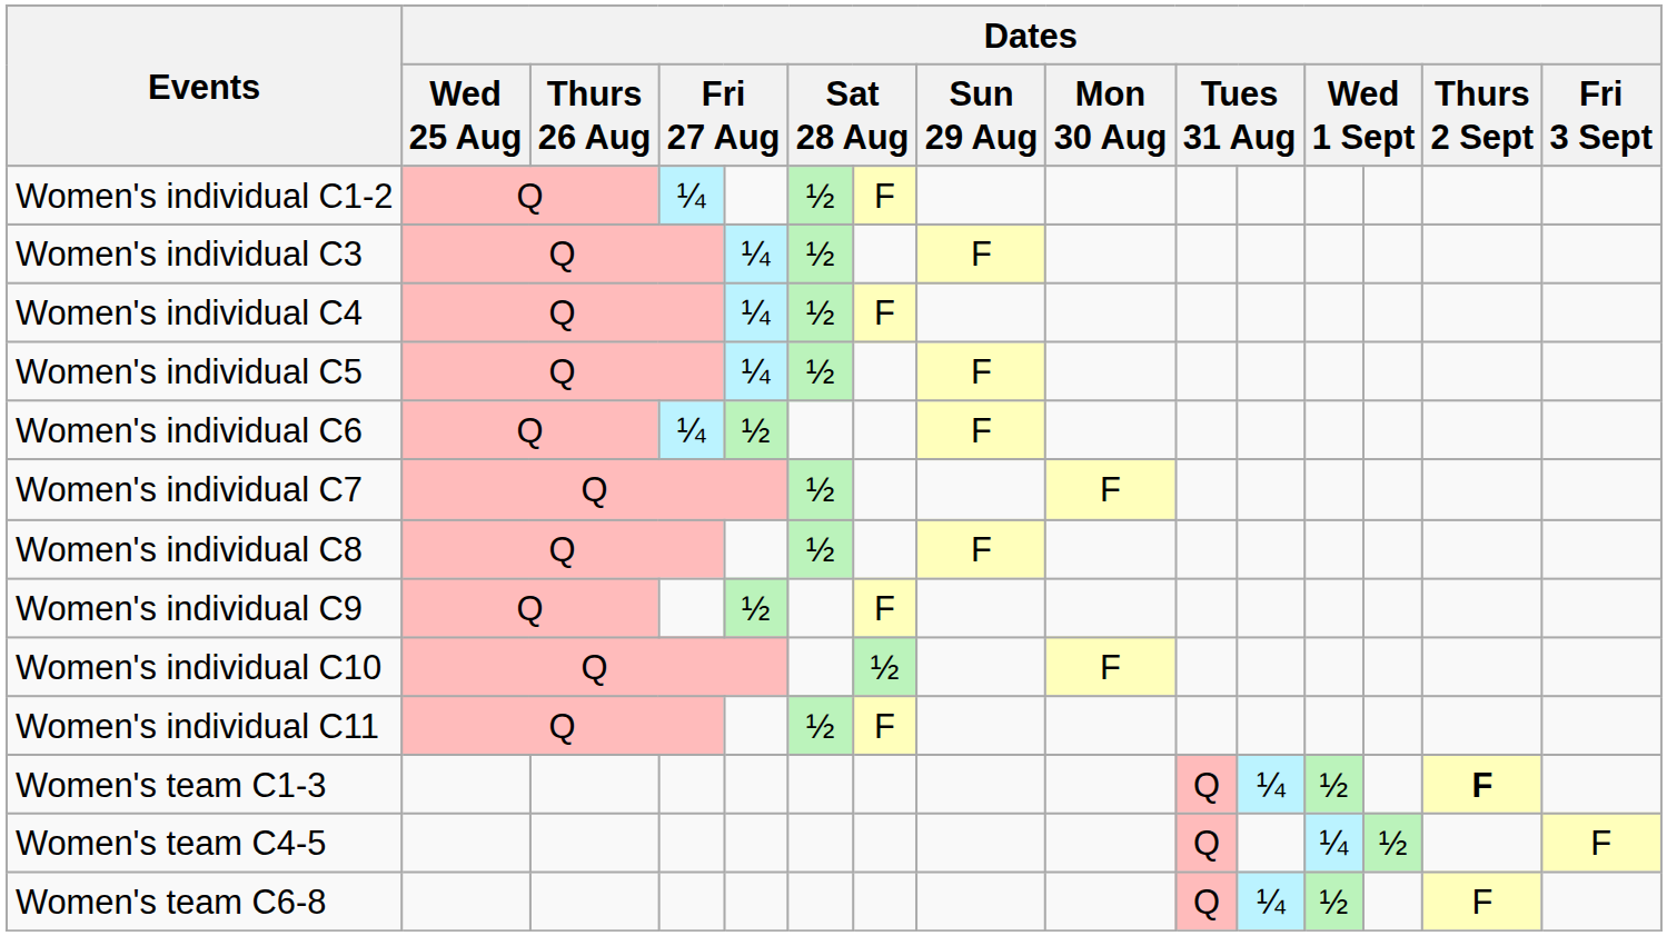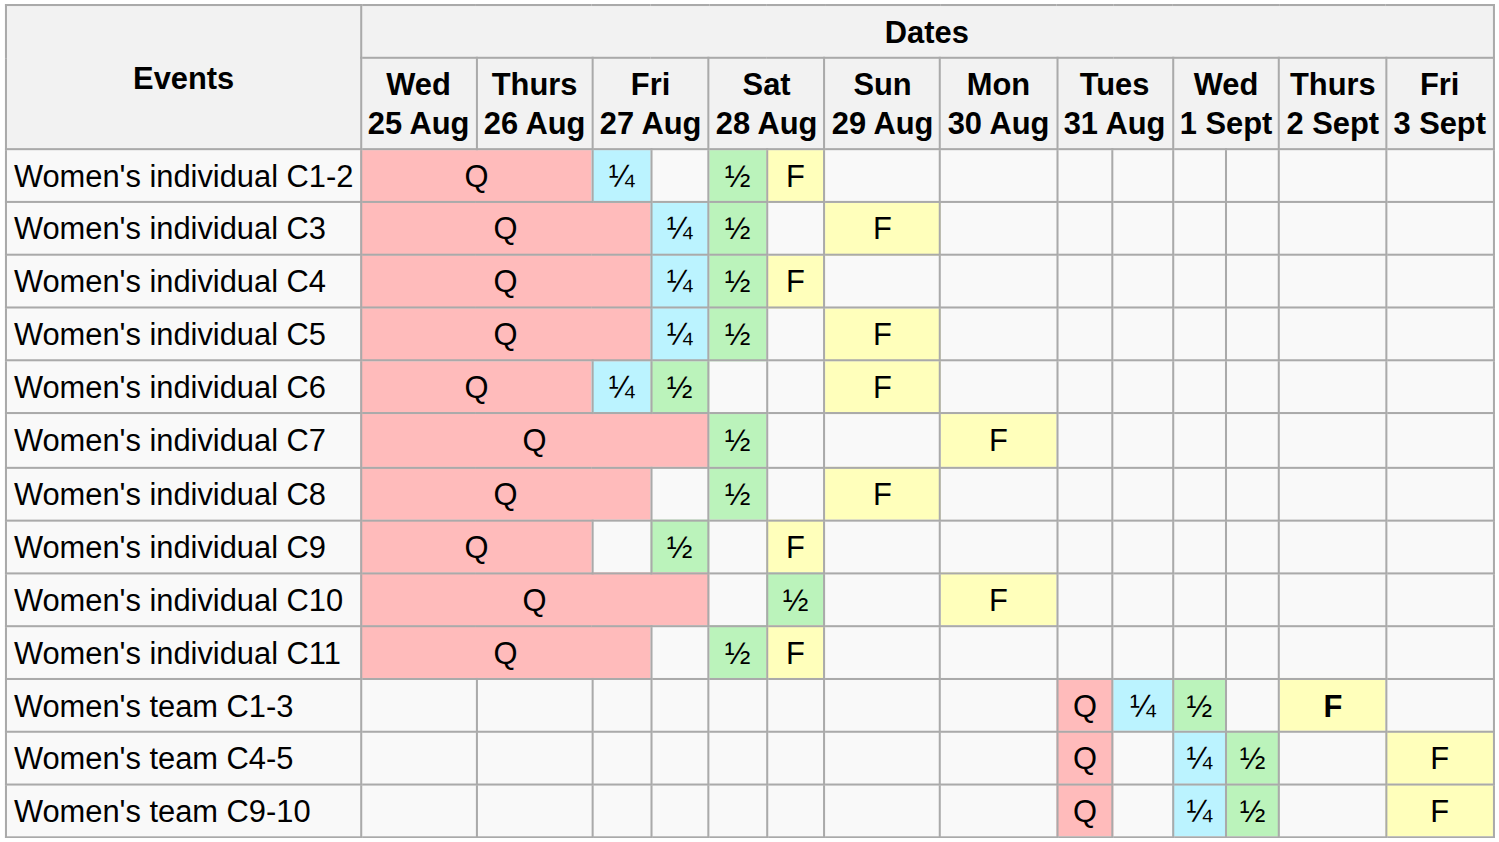 <table class="wikitable" style="margin:0.5em auto; font-size:95%; line-height:1.25em;">
 <tr>
 <th rowspan=2>Events</th>
 <th colspan=14>Dates</th>
 </tr>
 <tr>
 <th>Wed<br>25 Aug</th>
 <th>Thurs<br>26 Aug</th>
 <th colspan=2>Fri<br>27 Aug</th>
 <th colspan=2>Sat<br>28 Aug</th>
 <th>Sun<br>29 Aug</th>
 <th>Mon<br>30 Aug</th>
 <th colspan=2>Tues<br>31 Aug</th>
 <th colspan=2>Wed<br>1 Sept</th>
 <th>Thurs<br>2 Sept</th>
 <th>Fri<br>3 Sept</th>
 </tr>
 <tr align=center>
 <td align=left>Women's individual C1-2</td>
 <td colspan=2 bgcolor="#FFBBBB">Q</td>
 <td bgcolor="#BBF3FF">¼</td>
 <td></td>
 <td bgcolor="#BBF3BB">½</td>
 <td bgcolor="#FFFFBB">F</td>
 <td></td>
 <td></td>
 <td></td>
 <td></td>
 <td></td>
 <td></td>
 <td></td>
 <td></td>
 </tr>
 <tr align=center>
 <td align=left>Women's individual C3</td>
 <td colspan=3 bgcolor="#FFBBBB">Q</td>
 <td bgcolor="#BBF3FF">¼</td>
 <td bgcolor="#BBF3BB">½</td>
 <td></td>
 <td bgcolor="#FFFFBB">F</td>
 <td></td>
 <td></td>
 <td></td>
 <td></td>
 <td></td>
 <td></td>
 <td></td>
 </tr>
 <tr align=center>
 <td align=left>Women's individual C4</td>
 <td colspan=3 bgcolor="#FFBBBB">Q</td>
 <td bgcolor="#BBF3FF">¼</td>
 <td bgcolor="#BBF3BB">½</td>
 <td bgcolor="#FFFFBB">F</td>
 <td></td>
 <td></td>
 <td></td>
 <td></td>
 <td></td>
 <td></td>
 <td></td>
 <td></td>
 </tr>
 <tr align=center>
 <td align=left>Women's individual C5</td>
 <td colspan=3 bgcolor="#FFBBBB">Q</td>
 <td bgcolor="#BBF3FF">¼</td>
 <td bgcolor="#BBF3BB">½</td>
 <td></td>
 <td bgcolor="#FFFFBB">F</td>
 <td></td>
 <td></td>
 <td></td>
 <td></td>
 <td></td>
 <td></td>
 <td></td>
 </tr>
 <tr align=center>
 <td align=left>Women's individual C6</td>
 <td colspan=2 bgcolor="#FFBBBB">Q</td>
 <td bgcolor="#BBF3FF">¼</td>
 <td bgcolor="#BBF3BB">½</td>
 <td></td>
 <td></td>
 <td bgcolor="#FFFFBB">F</td>
 <td></td>
 <td></td>
 <td></td>
 <td></td>
 <td></td>
 <td></td>
 <td></td>
 </tr>
 <tr align=center>
 <td align=left>Women's individual C7</td>
 <td colspan=4 bgcolor="#FFBBBB">Q</td>
 <td bgcolor="#BBF3BB">½</td>
 <td></td>
 <td></td>
 <td bgcolor="#FFFFBB">F</td>
 <td></td>
 <td></td>
 <td></td>
 <td></td>
 <td></td>
 <td></td>
 </tr>
 <tr align=center>
 <td align=left>Women's individual C8</td>
 <td colspan=3 bgcolor="#FFBBBB">Q</td>
 <td></td>
 <td bgcolor="#BBF3BB">½</td>
 <td></td>
 <td bgcolor="#FFFFBB">F</td>
 <td></td>
 <td></td>
 <td></td>
 <td></td>
 <td></td>
 <td></td>
 <td></td>
 </tr>
 <tr align=center>
 <td align=left>Women's individual C9</td>
 <td colspan=2 bgcolor="#FFBBBB">Q</td>
 <td></td>
 <td bgcolor="#BBF3BB">½</td>
 <td></td>
 <td bgcolor="#FFFFBB">F</td>
 <td></td>
 <td></td>
 <td></td>
 <td></td>
 <td></td>
 <td></td>
 <td></td>
 <td></td>
 </tr>
 <tr align=center>
 <td align=left>Women's individual C10</td>
 <td colspan=4 bgcolor="#FFBBBB">Q</td>
 <td></td>
 <td bgcolor="#BBF3BB">½</td>
 <td></td>
 <td bgcolor="#FFFFBB">F</td>
 <td></td>
 <td></td>
 <td></td>
 <td></td>
 <td></td>
 <td></td>
 </tr>
 <tr align=center>
 <td align=left>Women's individual C11</td>
 <td colspan=3 bgcolor="#FFBBBB">Q</td>
 <td></td>
 <td bgcolor="#BBF3BB">½</td>
 <td bgcolor="#FFFFBB">F</td>
 <td></td>
 <td></td>
 <td></td>
 <td></td>
 <td></td>
 <td></td>
 <td></td>
 <td></td>
 </tr>
 <tr align=center>
 <td align=left>Women's team C1-3</td>
 <td></td>
 <td></td>
 <td></td>
 <td></td>
 <td></td>
 <td></td>
 <td></td>
 <td></td>
 <td bgcolor="#FFBBBB">Q</td>
 <td bgcolor="#BBF3FF">¼</td>
 <td bgcolor="#BBF3BB">½</td>
 <td></td>
 <td bgcolor="#FFFFBB"><strong>F</strong></td>
 <td></td>
 </tr>
 <tr align=center>
 <td align=left>Women's team C4-5</td>
 <td></td>
 <td></td>
 <td></td>
 <td></td>
 <td></td>
 <td></td>
 <td></td>
 <td></td>
 <td bgcolor="#FFBBBB">Q</td>
 <td></td>
 <td bgcolor="#BBF3FF">¼</td>
 <td bgcolor="#BBF3BB">½</td>
 <td></td>
 <td bgcolor="#FFFFBB">F</td>
 </tr>
 <tr align=center>
-<td align=left>Women's team C6-8</td>
+<td align=left>Women's team C9-10</td>
 <td></td>
 <td></td>
 <td></td>
 <td></td>
 <td></td>
 <td></td>
 <td></td>
 <td></td>
 <td bgcolor="#FFBBBB">Q</td>
+<td></td>
 <td bgcolor="#BBF3FF">¼</td>
 <td bgcolor="#BBF3BB">½</td>
 <td></td>
 <td bgcolor="#FFFFBB">F</td>
-<td></td>
 </tr>
 </table>
